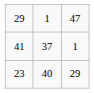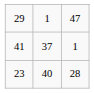 <table class="wikitable" style="margin-left:auto;margin-right:auto;text-align:center;table-layout:fixed;width:8em;height:8em;">
 <tr>
 <td>29</td>
 <td>1</td>
 <td>47</td>
 </tr>
 <tr>
 <td>41</td>
 <td>37</td>
 <td>1</td>
 </tr>
 <tr>
 <td>23</td>
 <td>40</td>
-<td>29</td>
+<td>28</td>
 </tr>
 </table>
